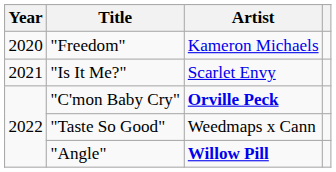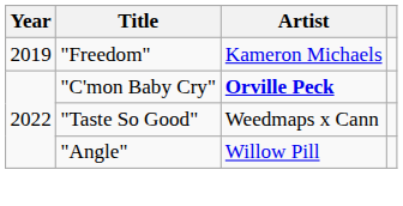 <table class="wikitable plainrowheaders sortable">
 <tr>
 <th scope="col">Year</th>
 <th scope="col">Title</th>
 <th scope="col">Artist</th>
 <th style="text-align: center;" class="unsortable"></th>
 </tr>
 <tr>
-<td>2020</td>
+<td>2019</td>
 <td>"Freedom"</td>
 <td><a href='#'>Kameron Michaels</a></td>
-<td></td>
-</tr>
-<tr>
-<td>2021</td>
-<td>"Is It Me?"</td>
-<td><a href='#'>Scarlet Envy</a></td>
 <td></td>
 </tr>
 <tr>
 <td rowspan="3">2022</td>
 <td>"C'mon Baby Cry"</td>
 <td><strong><a href='#'>Orville Peck</a></strong></td>
 <td></td>
 </tr>
 <tr>
 <td>"Taste So Good"</td>
 <td>Weedmaps x Cann</td>
 <td></td>
 </tr>
 <tr>
 <td>"Angle"</td>
-<td><strong><a href='#'>Willow Pill</a></strong></td>
+<td><a href='#'>Willow Pill</a></td>
 <td></td>
 </tr>
 </table>
